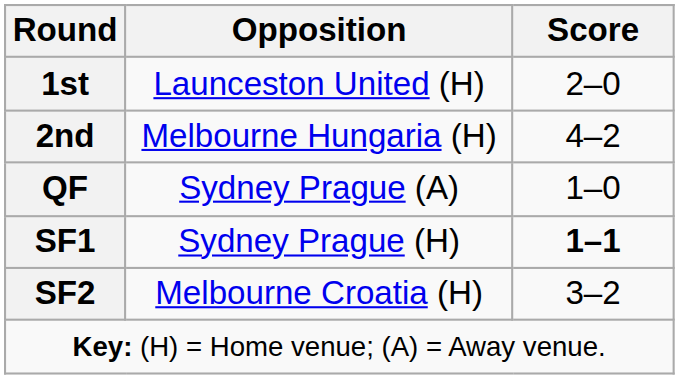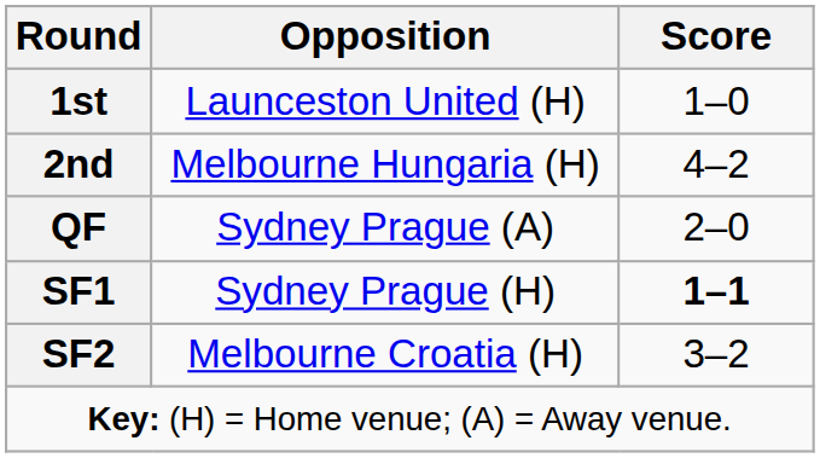 <table class="wikitable plainrowheaders" style="text-align:center">
 <tr>
 <th scope="col" style="width:25px">Round</th>
 <th scope="col" style="width:180px">Opposition</th>
 <th scope="col" style="width:70px">Score</th>
 </tr>
 <tr>
 <th scope=row style="text-align:center">1st</th>
 <td><a href='#'>Launceston United</a> (H)</td>
-<td>2–0</td>
+<td>1–0</td>
 </tr>
 <tr>
 <th scope=row style="text-align:center">2nd</th>
 <td><a href='#'>Melbourne Hungaria</a> (H)</td>
 <td>4–2</td>
 </tr>
 <tr>
 <th scope=row style="text-align:center">QF</th>
 <td><a href='#'>Sydney Prague</a> (A)</td>
-<td>1–0</td>
+<td>2–0</td>
 </tr>
 <tr>
 <th scope=row style="text-align:center">SF1</th>
 <td><a href='#'>Sydney Prague</a> (H)</td>
 <td><strong>1–1</strong></td>
 </tr>
 <tr>
 <th scope=row style="text-align:center">SF2</th>
 <td><a href='#'>Melbourne Croatia</a> (H)</td>
 <td>3–2</td>
 </tr>
 <tr>
 <td colspan="3"><small><strong>Key:</strong> (H) = Home venue; (A) = Away venue.</small></td>
 </tr>
 </table>
